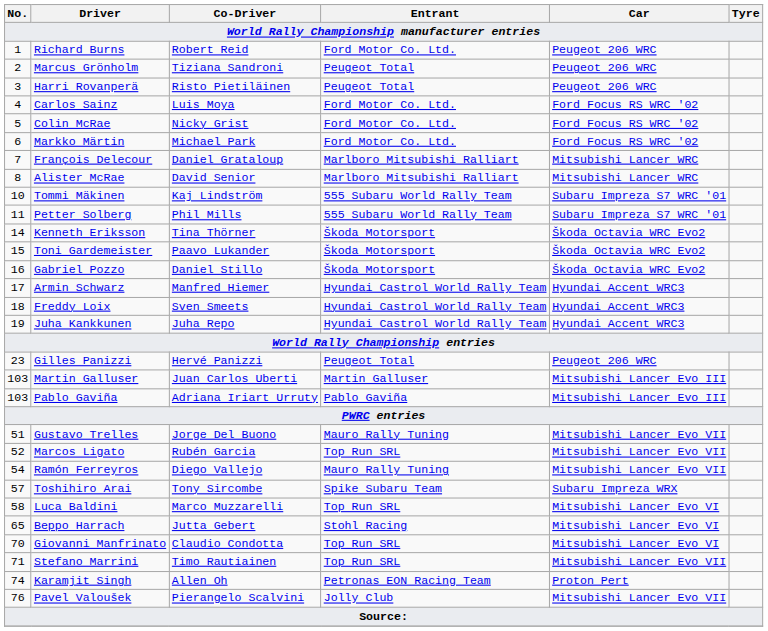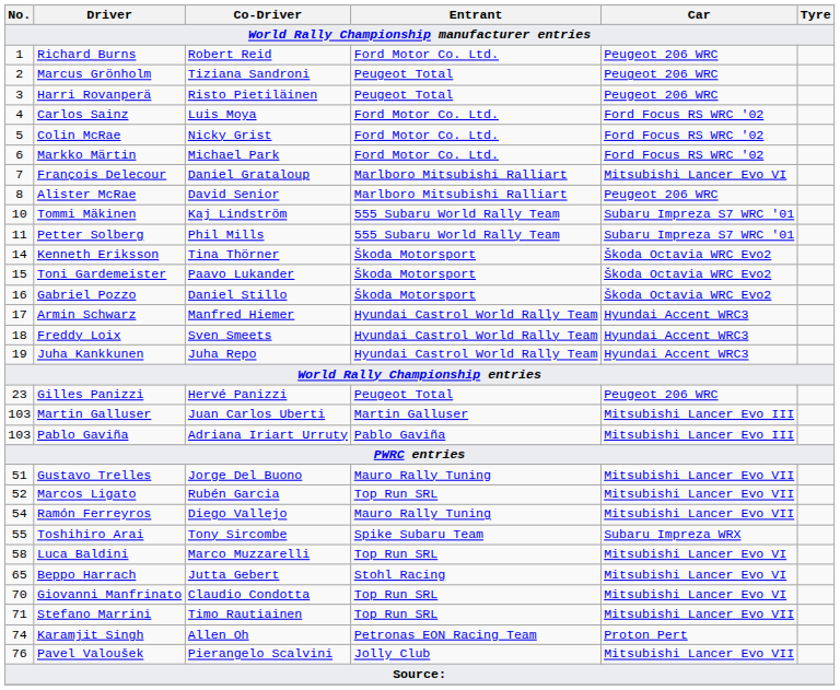 <table class="wikitable" style="font-size: 85%;">
 <tr>
 <th>No.</th>
 <th>Driver</th>
 <th>Co-Driver</th>
 <th>Entrant</th>
 <th>Car</th>
 <th>Tyre</th>
 </tr>
 <tr>
 <td style="background-color:#EAECF0; text-align:center" colspan="6"><strong><em><a href='#'>World Rally Championship</a> manufacturer entries</em></strong></td>
 </tr>
 <tr>
 <td align="center">1</td>
 <td> <a href='#'>Richard Burns</a></td>
 <td> <a href='#'>Robert Reid</a></td>
 <td> <a href='#'>Ford Motor Co. Ltd.</a></td>
 <td><a href='#'>Peugeot 206 WRC</a></td>
 <td align="center"></td>
 </tr>
 <tr>
 <td align="center">2</td>
 <td> <a href='#'>Marcus Grönholm</a></td>
 <td> <a href='#'>Tiziana Sandroni</a></td>
 <td> <a href='#'>Peugeot Total</a></td>
 <td><a href='#'>Peugeot 206 WRC</a></td>
 <td align="center"></td>
 </tr>
 <tr>
 <td align="center">3</td>
 <td> <a href='#'>Harri Rovanperä</a></td>
 <td> <a href='#'>Risto Pietiläinen</a></td>
 <td> <a href='#'>Peugeot Total</a></td>
 <td><a href='#'>Peugeot 206 WRC</a></td>
 <td align="center"></td>
 </tr>
 <tr>
 <td align="center">4</td>
 <td> <a href='#'>Carlos Sainz</a></td>
 <td> <a href='#'>Luis Moya</a></td>
 <td> <a href='#'>Ford Motor Co. Ltd.</a></td>
 <td><a href='#'>Ford Focus RS WRC '02</a></td>
 <td align="center"></td>
 </tr>
 <tr>
 <td align="center">5</td>
 <td> <a href='#'>Colin McRae</a></td>
 <td> <a href='#'>Nicky Grist</a></td>
 <td> <a href='#'>Ford Motor Co. Ltd.</a></td>
 <td><a href='#'>Ford Focus RS WRC '02</a></td>
 <td align="center"></td>
 </tr>
 <tr>
 <td align="center">6</td>
 <td> <a href='#'>Markko Märtin</a></td>
 <td> <a href='#'>Michael Park</a></td>
 <td> <a href='#'>Ford Motor Co. Ltd.</a></td>
 <td><a href='#'>Ford Focus RS WRC '02</a></td>
 <td align="center"></td>
 </tr>
 <tr>
 <td align="center">7</td>
 <td> <a href='#'>François Delecour</a></td>
 <td> <a href='#'>Daniel Grataloup</a></td>
 <td> <a href='#'>Marlboro Mitsubishi Ralliart</a></td>
-<td><a href='#'>Mitsubishi Lancer WRC</a></td>
+<td><a href='#'>Mitsubishi Lancer Evo VI</a></td>
 <td align="center"></td>
 </tr>
 <tr>
 <td align="center">8</td>
 <td> <a href='#'>Alister McRae</a></td>
 <td> <a href='#'>David Senior</a></td>
 <td> <a href='#'>Marlboro Mitsubishi Ralliart</a></td>
-<td><a href='#'>Mitsubishi Lancer WRC</a></td>
+<td><a href='#'>Peugeot 206 WRC</a></td>
 <td align="center"></td>
 </tr>
 <tr>
 <td align="center">10</td>
 <td> <a href='#'>Tommi Mäkinen</a></td>
 <td> <a href='#'>Kaj Lindström</a></td>
 <td> <a href='#'>555 Subaru World Rally Team</a></td>
 <td><a href='#'>Subaru Impreza S7 WRC '01</a></td>
 <td align="center"></td>
 </tr>
 <tr>
 <td align="center">11</td>
 <td> <a href='#'>Petter Solberg</a></td>
 <td> <a href='#'>Phil Mills</a></td>
 <td> <a href='#'>555 Subaru World Rally Team</a></td>
 <td><a href='#'>Subaru Impreza S7 WRC '01</a></td>
 <td align="center"></td>
 </tr>
 <tr>
 <td align="center">14</td>
 <td> <a href='#'>Kenneth Eriksson</a></td>
 <td> <a href='#'>Tina Thörner</a></td>
 <td> <a href='#'>Škoda Motorsport</a></td>
 <td><a href='#'>Škoda Octavia WRC Evo2</a></td>
 <td align="center"></td>
 </tr>
 <tr>
 <td align="center">15</td>
 <td> <a href='#'>Toni Gardemeister</a></td>
 <td> <a href='#'>Paavo Lukander</a></td>
 <td> <a href='#'>Škoda Motorsport</a></td>
 <td><a href='#'>Škoda Octavia WRC Evo2</a></td>
 <td align="center"></td>
 </tr>
 <tr>
 <td align="center">16</td>
 <td> <a href='#'>Gabriel Pozzo</a></td>
 <td> <a href='#'>Daniel Stillo</a></td>
 <td> <a href='#'>Škoda Motorsport</a></td>
 <td><a href='#'>Škoda Octavia WRC Evo2</a></td>
 <td align="center"></td>
 </tr>
 <tr>
 <td align="center">17</td>
 <td> <a href='#'>Armin Schwarz</a></td>
 <td> <a href='#'>Manfred Hiemer</a></td>
 <td> <a href='#'>Hyundai Castrol World Rally Team</a></td>
 <td><a href='#'>Hyundai Accent WRC3</a></td>
 <td align="center"></td>
 </tr>
 <tr>
 <td align="center">18</td>
 <td> <a href='#'>Freddy Loix</a></td>
 <td> <a href='#'>Sven Smeets</a></td>
 <td> <a href='#'>Hyundai Castrol World Rally Team</a></td>
 <td><a href='#'>Hyundai Accent WRC3</a></td>
 <td align="center"></td>
 </tr>
 <tr>
 <td align="center">19</td>
 <td> <a href='#'>Juha Kankkunen</a></td>
 <td> <a href='#'>Juha Repo</a></td>
 <td> <a href='#'>Hyundai Castrol World Rally Team</a></td>
 <td><a href='#'>Hyundai Accent WRC3</a></td>
 <td align="center"></td>
 </tr>
 <tr>
 <td style="background-color:#EAECF0; text-align:center" colspan="6"><strong><em><a href='#'>World Rally Championship</a> entries</em></strong></td>
 </tr>
 <tr>
 <td align="center">23</td>
 <td> <a href='#'>Gilles Panizzi</a></td>
 <td> <a href='#'>Hervé Panizzi</a></td>
 <td> <a href='#'>Peugeot Total</a></td>
 <td><a href='#'>Peugeot 206 WRC</a></td>
 <td align="center"></td>
 </tr>
 <tr>
 <td align="center">103</td>
 <td> <a href='#'>Martin Galluser</a></td>
 <td> <a href='#'>Juan Carlos Uberti</a></td>
 <td> <a href='#'>Martin Galluser</a></td>
 <td><a href='#'>Mitsubishi Lancer Evo III</a></td>
 <td></td>
 </tr>
 <tr>
 <td align="center">103</td>
 <td> <a href='#'>Pablo Gaviña</a></td>
 <td> <a href='#'>Adriana Iriart Urruty</a></td>
 <td> <a href='#'>Pablo Gaviña</a></td>
 <td><a href='#'>Mitsubishi Lancer Evo III</a></td>
 <td></td>
 </tr>
 <tr>
 <td style="background-color:#EAECF0; text-align:center" colspan="6"><strong><em><a href='#'>PWRC</a> entries</em></strong></td>
 </tr>
 <tr>
 <td align="center">51</td>
 <td> <a href='#'>Gustavo Trelles</a></td>
 <td> <a href='#'>Jorge Del Buono</a></td>
 <td> <a href='#'>Mauro Rally Tuning</a></td>
 <td><a href='#'>Mitsubishi Lancer Evo VII</a></td>
 <td></td>
 </tr>
 <tr>
 <td align="center">52</td>
 <td> <a href='#'>Marcos Ligato</a></td>
 <td> <a href='#'>Rubén Garcia</a></td>
 <td> <a href='#'>Top Run SRL</a></td>
 <td><a href='#'>Mitsubishi Lancer Evo VII</a></td>
 <td align="center"></td>
 </tr>
 <tr>
 <td align="center">54</td>
 <td> <a href='#'>Ramón Ferreyros</a></td>
 <td> <a href='#'>Diego Vallejo</a></td>
 <td> <a href='#'>Mauro Rally Tuning</a></td>
 <td><a href='#'>Mitsubishi Lancer Evo VII</a></td>
 <td align="center"></td>
 </tr>
 <tr>
-<td align="center">57</td>
+<td align="center">55</td>
 <td> <a href='#'>Toshihiro Arai</a></td>
 <td> <a href='#'>Tony Sircombe</a></td>
 <td> <a href='#'>Spike Subaru Team</a></td>
 <td><a href='#'>Subaru Impreza WRX</a></td>
 <td></td>
 </tr>
 <tr>
 <td align="center">58</td>
 <td> <a href='#'>Luca Baldini</a></td>
 <td> <a href='#'>Marco Muzzarelli</a></td>
 <td> <a href='#'>Top Run SRL</a></td>
 <td><a href='#'>Mitsubishi Lancer Evo VI</a></td>
 <td></td>
 </tr>
 <tr>
 <td align="center">65</td>
 <td> <a href='#'>Beppo Harrach</a></td>
 <td> <a href='#'>Jutta Gebert</a></td>
 <td> <a href='#'>Stohl Racing</a></td>
 <td><a href='#'>Mitsubishi Lancer Evo VI</a></td>
 <td></td>
 </tr>
 <tr>
 <td align="center">70</td>
 <td> <a href='#'>Giovanni Manfrinato</a></td>
 <td> <a href='#'>Claudio Condotta</a></td>
 <td> <a href='#'>Top Run SRL</a></td>
 <td><a href='#'>Mitsubishi Lancer Evo VI</a></td>
 <td></td>
 </tr>
 <tr>
 <td align="center">71</td>
 <td> <a href='#'>Stefano Marrini</a></td>
 <td> <a href='#'>Timo Rautiainen</a></td>
 <td> <a href='#'>Top Run SRL</a></td>
 <td><a href='#'>Mitsubishi Lancer Evo VII</a></td>
 <td></td>
 </tr>
 <tr>
 <td align="center">74</td>
 <td> <a href='#'>Karamjit Singh</a></td>
 <td> <a href='#'>Allen Oh</a></td>
 <td> <a href='#'>Petronas EON Racing Team</a></td>
 <td><a href='#'>Proton Pert</a></td>
 <td></td>
 </tr>
 <tr>
 <td align="center">76</td>
 <td> <a href='#'>Pavel Valoušek</a></td>
 <td> <a href='#'>Pierangelo Scalvini</a></td>
 <td> <a href='#'>Jolly Club</a></td>
 <td><a href='#'>Mitsubishi Lancer Evo VII</a></td>
 <td></td>
 </tr>
 <tr>
 <td style="background-color:#EAECF0; text-align:center" colspan="6"><strong>Source:</strong></td>
 </tr>
 <tr>
 </tr>
 </table>
